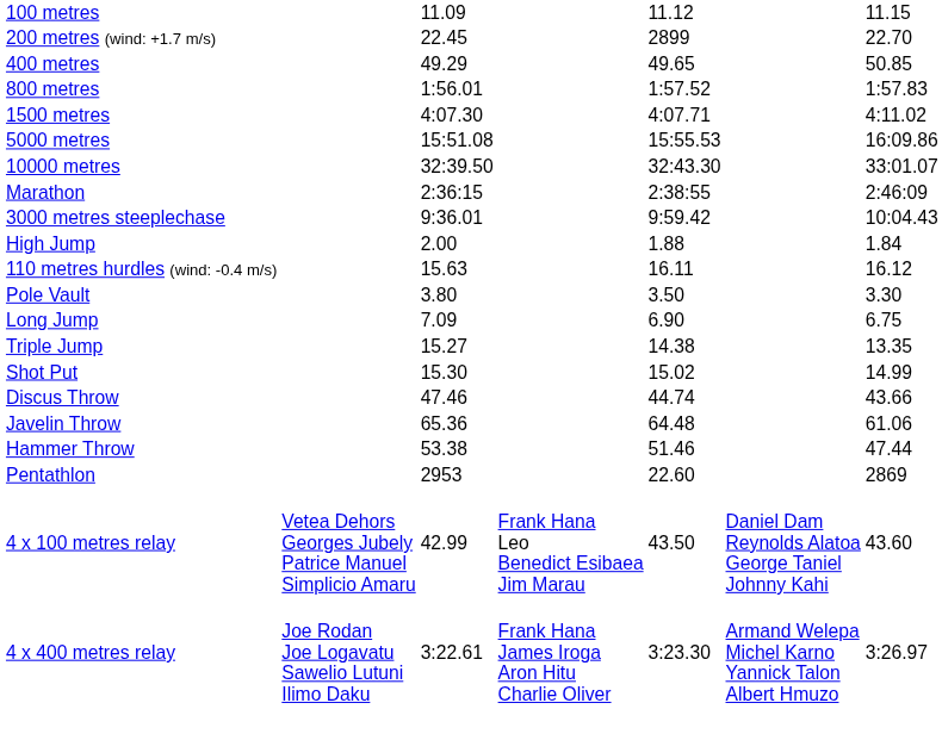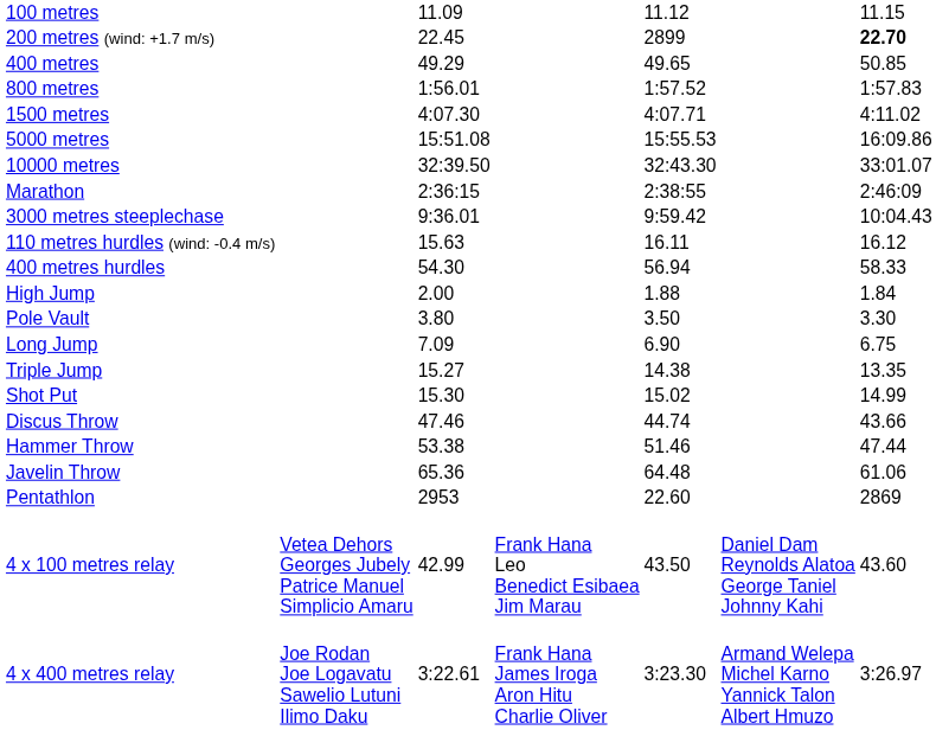 <table>
 <tr>
 <td><a href='#'>100 metres</a></td>
 <td></td>
 <td>11.09</td>
 <td></td>
 <td>11.12</td>
 <td></td>
 <td>11.15</td>
 </tr>
 <tr>
 <td><a href='#'>200 metres</a> <small>(wind: +1.7 m/s)</small></td>
 <td></td>
 <td>22.45</td>
 <td></td>
 <td>2899</td>
 <td></td>
-<td>22.70</td>
+<td><strong>22.70</strong></td>
 </tr>
 <tr>
 <td><a href='#'>400 metres</a></td>
 <td></td>
 <td>49.29</td>
 <td></td>
 <td>49.65</td>
 <td></td>
 <td>50.85</td>
 </tr>
 <tr>
 <td><a href='#'>800 metres</a></td>
 <td></td>
 <td>1:56.01</td>
 <td></td>
 <td>1:57.52</td>
 <td></td>
 <td>1:57.83</td>
 </tr>
 <tr>
 <td><a href='#'>1500 metres</a></td>
 <td></td>
 <td>4:07.30</td>
 <td></td>
 <td>4:07.71</td>
 <td></td>
 <td>4:11.02</td>
 </tr>
 <tr>
 <td><a href='#'>5000 metres</a></td>
 <td></td>
 <td>15:51.08</td>
 <td></td>
 <td>15:55.53</td>
 <td></td>
 <td>16:09.86</td>
 </tr>
 <tr>
 <td><a href='#'>10000 metres</a></td>
 <td></td>
 <td>32:39.50</td>
 <td></td>
 <td>32:43.30</td>
 <td></td>
 <td>33:01.07</td>
 </tr>
 <tr>
 <td><a href='#'>Marathon</a></td>
 <td></td>
 <td>2:36:15</td>
 <td></td>
 <td>2:38:55</td>
 <td></td>
 <td>2:46:09</td>
 </tr>
 <tr>
 <td><a href='#'>3000 metres steeplechase</a></td>
 <td></td>
 <td>9:36.01</td>
 <td></td>
 <td>9:59.42</td>
 <td></td>
 <td>10:04.43</td>
 </tr>
 <tr>
+<td><a href='#'>110 metres hurdles</a> <small>(wind: -0.4 m/s)</small></td>
+<td></td>
+<td>15.63</td>
+<td></td>
+<td>16.11</td>
+<td></td>
+<td>16.12</td>
+</tr>
+<tr>
+<td><a href='#'>400 metres hurdles</a></td>
+<td></td>
+<td>54.30</td>
+<td></td>
+<td>56.94</td>
+<td></td>
+<td>58.33</td>
+</tr>
+<tr>
 <td><a href='#'>High Jump</a></td>
 <td></td>
 <td>2.00</td>
 <td></td>
 <td>1.88</td>
 <td></td>
 <td>1.84</td>
-</tr>
-<tr>
-<td><a href='#'>110 metres hurdles</a> <small>(wind: -0.4 m/s)</small></td>
-<td></td>
-<td>15.63</td>
-<td></td>
-<td>16.11</td>
-<td></td>
-<td>16.12</td>
 </tr>
 <tr>
 <td><a href='#'>Pole Vault</a></td>
 <td></td>
 <td>3.80</td>
 <td></td>
 <td>3.50</td>
 <td></td>
 <td>3.30</td>
 </tr>
 <tr>
 <td><a href='#'>Long Jump</a></td>
 <td></td>
 <td>7.09</td>
 <td></td>
 <td>6.90</td>
 <td></td>
 <td>6.75</td>
 </tr>
 <tr>
 <td><a href='#'>Triple Jump</a></td>
 <td></td>
 <td>15.27</td>
 <td></td>
 <td>14.38</td>
 <td></td>
 <td>13.35</td>
 </tr>
 <tr>
 <td><a href='#'>Shot Put</a></td>
 <td></td>
 <td>15.30</td>
 <td></td>
 <td>15.02</td>
 <td></td>
 <td>14.99</td>
 </tr>
 <tr>
 <td><a href='#'>Discus Throw</a></td>
 <td></td>
 <td>47.46</td>
 <td></td>
 <td>44.74</td>
 <td></td>
 <td>43.66</td>
 </tr>
 <tr>
+<td><a href='#'>Hammer Throw</a></td>
+<td></td>
+<td>53.38</td>
+<td></td>
+<td>51.46</td>
+<td></td>
+<td>47.44</td>
+</tr>
+<tr>
 <td><a href='#'>Javelin Throw</a></td>
 <td></td>
 <td>65.36</td>
 <td></td>
 <td>64.48</td>
 <td></td>
 <td>61.06</td>
-</tr>
-<tr>
-<td><a href='#'>Hammer Throw</a></td>
-<td></td>
-<td>53.38</td>
-<td></td>
-<td>51.46</td>
-<td></td>
-<td>47.44</td>
 </tr>
 <tr>
 <td><a href='#'>Pentathlon</a></td>
 <td></td>
 <td>2953</td>
 <td></td>
 <td>22.60</td>
 <td></td>
 <td>2869</td>
 </tr>
 <tr>
 <td><a href='#'>4 x 100 metres relay</a></td>
 <td> <br> <a href='#'>Vetea Dehors</a> <br> <a href='#'>Georges Jubely</a> <br> <a href='#'>Patrice Manuel</a> <br> <a href='#'>Simplicio Amaru</a></td>
 <td>42.99</td>
 <td> <br> <a href='#'>Frank Hana</a> <br> Leo <br> <a href='#'>Benedict Esibaea</a> <br> <a href='#'>Jim Marau</a></td>
 <td>43.50</td>
 <td> <br> <a href='#'>Daniel Dam</a> <br> <a href='#'>Reynolds Alatoa</a>  <br> <a href='#'>George Taniel</a> <br> <a href='#'>Johnny Kahi</a></td>
 <td>43.60</td>
 </tr>
 <tr>
 <td><a href='#'>4 x 400 metres relay</a></td>
 <td> <br> <a href='#'>Joe Rodan</a> <br> <a href='#'>Joe Logavatu</a>  <br> <a href='#'>Sawelio Lutuni</a> <br> <a href='#'>Ilimo Daku</a></td>
 <td>3:22.61</td>
 <td> <br> <a href='#'>Frank Hana</a> <br> <a href='#'>James Iroga</a>  <br> <a href='#'>Aron Hitu</a> <br> <a href='#'>Charlie Oliver</a></td>
 <td>3:23.30</td>
 <td> <br> <a href='#'>Armand Welepa</a> <br> <a href='#'>Michel Karno</a> <br> <a href='#'>Yannick Talon</a> <br> <a href='#'>Albert Hmuzo</a></td>
 <td>3:26.97</td>
 </tr>
 </table>
